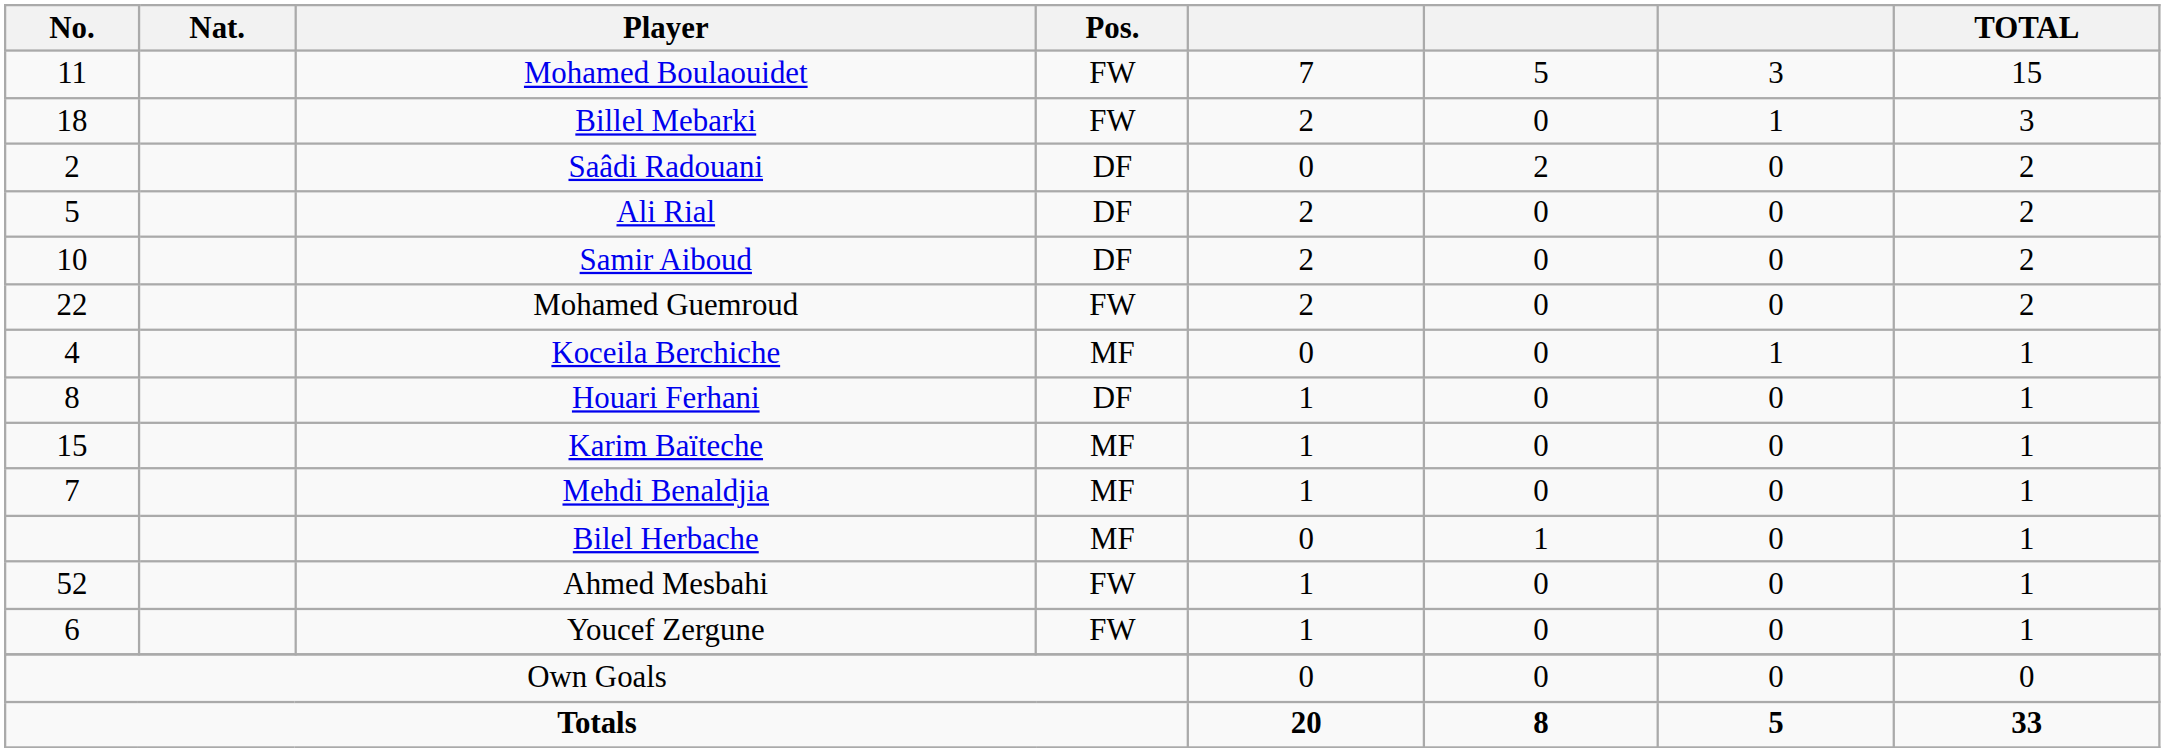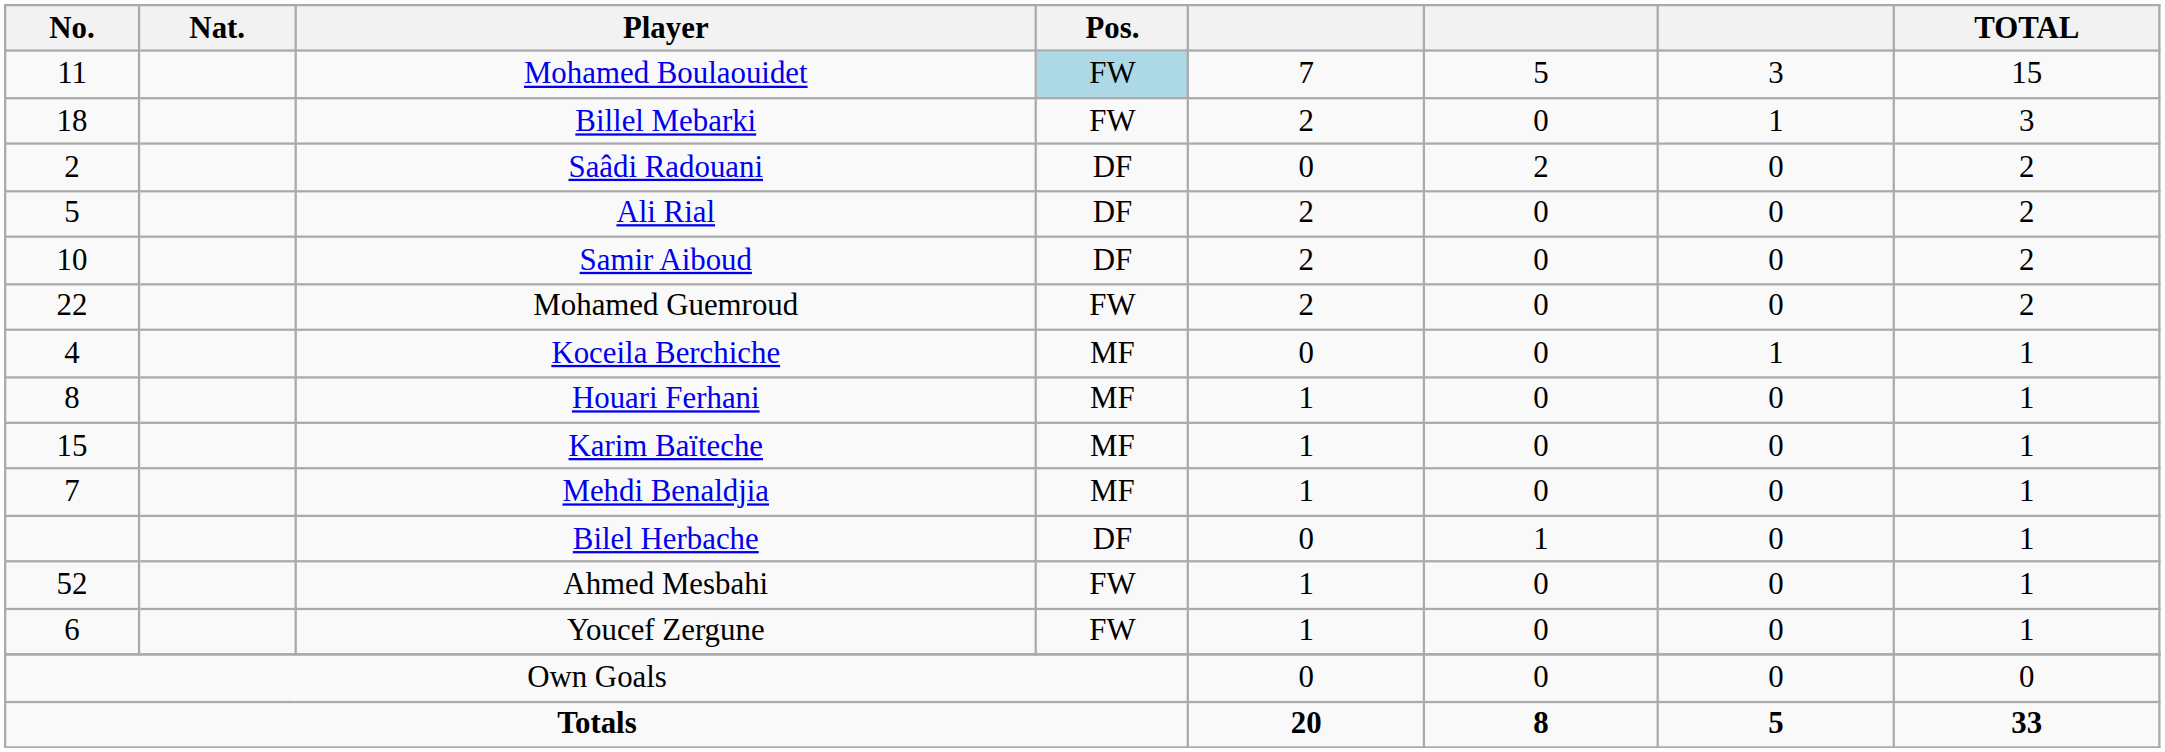 <table class="wikitable sortable alternance"  style="font-size:85%; text-align:center; line-height:14px; width:60%;">
 <tr>
 <th width=10>No.</th>
 <th width=10>Nat.</th>
 <th width=140>Player</th>
 <th width=10>Pos.</th>
 <th width=40></th>
 <th width=40></th>
 <th width=40></th>
 <th width=10>TOTAL</th>
 </tr>
 <tr>
 <td>11</td>
 <td></td>
 <td><a href='#'>Mohamed Boulaouidet</a></td>
-<td>FW</td>
+<td style="background: lightblue;">FW</td>
 <td>7</td>
 <td>5</td>
 <td>3</td>
 <td>15</td>
 </tr>
 <tr>
 <td>18</td>
 <td></td>
 <td><a href='#'>Billel Mebarki</a></td>
 <td>FW</td>
 <td>2</td>
 <td>0</td>
 <td>1</td>
 <td>3</td>
 </tr>
 <tr>
 <td>2</td>
 <td></td>
 <td><a href='#'>Saâdi Radouani</a></td>
 <td>DF</td>
 <td>0</td>
 <td>2</td>
 <td>0</td>
 <td>2</td>
 </tr>
 <tr>
 <td>5</td>
 <td></td>
 <td><a href='#'>Ali Rial</a></td>
 <td>DF</td>
 <td>2</td>
 <td>0</td>
 <td>0</td>
 <td>2</td>
 </tr>
 <tr>
 <td>10</td>
 <td></td>
 <td><a href='#'>Samir Aiboud</a></td>
 <td>DF</td>
 <td>2</td>
 <td>0</td>
 <td>0</td>
 <td>2</td>
 </tr>
 <tr>
 <td>22</td>
 <td></td>
 <td>Mohamed Guemroud</td>
 <td>FW</td>
 <td>2</td>
 <td>0</td>
 <td>0</td>
 <td>2</td>
 </tr>
 <tr>
 <td>4</td>
 <td></td>
 <td><a href='#'>Koceila Berchiche</a></td>
 <td>MF</td>
 <td>0</td>
 <td>0</td>
 <td>1</td>
 <td>1</td>
 </tr>
 <tr>
 <td>8</td>
 <td></td>
 <td><a href='#'>Houari Ferhani</a></td>
-<td>DF</td>
+<td>MF</td>
 <td>1</td>
 <td>0</td>
 <td>0</td>
 <td>1</td>
 </tr>
 <tr>
 <td>15</td>
 <td></td>
 <td><a href='#'>Karim Baïteche</a></td>
 <td>MF</td>
 <td>1</td>
 <td>0</td>
 <td>0</td>
 <td>1</td>
 </tr>
 <tr>
 <td>7</td>
 <td></td>
 <td><a href='#'>Mehdi Benaldjia</a></td>
 <td>MF</td>
 <td>1</td>
 <td>0</td>
 <td>0</td>
 <td>1</td>
 </tr>
 <tr>
 <td></td>
 <td></td>
 <td><a href='#'>Bilel Herbache</a></td>
-<td>MF</td>
+<td>DF</td>
 <td>0</td>
 <td>1</td>
 <td>0</td>
 <td>1</td>
 </tr>
 <tr>
 <td>52</td>
 <td></td>
 <td>Ahmed Mesbahi</td>
 <td>FW</td>
 <td>1</td>
 <td>0</td>
 <td>0</td>
 <td>1</td>
 </tr>
 <tr>
 <td>6</td>
 <td></td>
 <td>Youcef Zergune</td>
 <td>FW</td>
 <td>1</td>
 <td>0</td>
 <td>0</td>
 <td>1</td>
 </tr>
 <tr>
 </tr>
 <tr class="sortbottom">
 <td colspan="4">Own Goals</td>
 <td>0</td>
 <td>0</td>
 <td>0</td>
 <td>0</td>
 </tr>
 <tr class="sortbottom">
 <td colspan="4"><strong>Totals</strong></td>
 <td><strong>20</strong></td>
 <td><strong>8</strong></td>
 <td><strong>5</strong></td>
 <td><strong>33</strong></td>
 </tr>
 </table>
